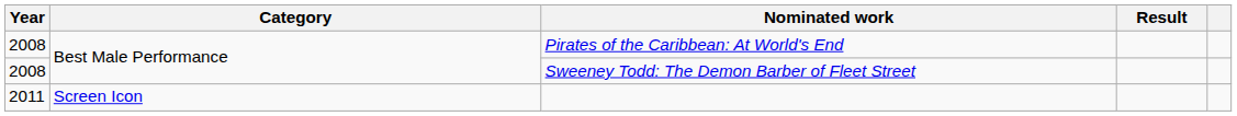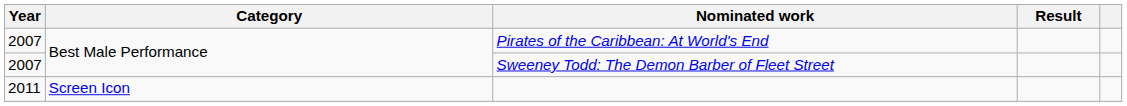 <table class=wikitable>
 <tr>
 <th scope="col" style="width:1em;">Year</th>
 <th scope="col" style="width:29em;">Category</th>
 <th scope="col" style="width:34em;">Nominated work</th>
 <th scope="col" style="width:5em;">Result</th>
 <th scope="col" style="width:1em;"></th>
 </tr>
 <tr>
-<td>2008</td>
+<td>2007</td>
 <td rowspan="2">Best Male Performance</td>
 <td><em><a href='#'>Pirates of the Caribbean: At World's End</a></em></td>
 <td></td>
 <td></td>
 </tr>
 <tr>
-<td>2008</td>
+<td>2007</td>
 <td><em><a href='#'>Sweeney Todd: The Demon Barber of Fleet Street</a></em></td>
 <td></td>
 <td></td>
 </tr>
 <tr>
 <td>2011</td>
 <td><a href='#'>Screen Icon</a></td>
 <td></td>
 <td></td>
 <td></td>
 </tr>
 </table>
